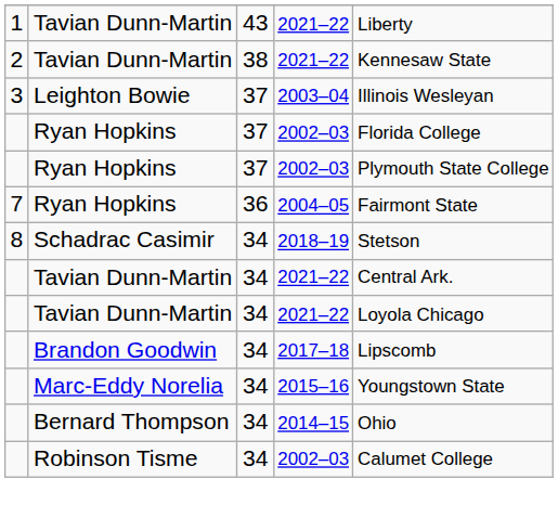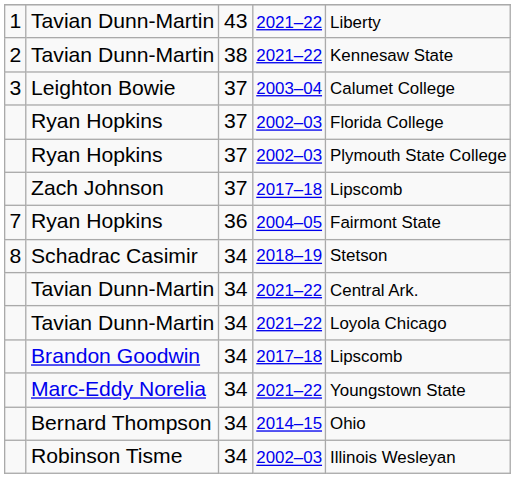 <table class="wikitable">
 <tr>
 </tr>
 <tr>
 <td>1</td>
 <td>Tavian Dunn-Martin</td>
 <td>43</td>
 <td style="font-size:80%;"><a href='#'>2021–22</a></td>
 <td style="font-size:80%;">Liberty</td>
 </tr>
 <tr>
 <td>2</td>
 <td>Tavian Dunn-Martin</td>
 <td>38</td>
 <td style="font-size:80%;"><a href='#'>2021–22</a></td>
 <td style="font-size:80%;">Kennesaw State</td>
 </tr>
 <tr>
 <td>3</td>
 <td>Leighton Bowie</td>
 <td>37</td>
 <td style="font-size:80%;"><a href='#'>2003–04</a></td>
-<td style="font-size:80%;">Illinois Wesleyan</td>
+<td style="font-size:80%;">Calumet College</td>
 </tr>
 <tr>
 <td></td>
 <td>Ryan Hopkins</td>
 <td>37</td>
 <td style="font-size:80%;"><a href='#'>2002–03</a></td>
 <td style="font-size:80%;">Florida College</td>
 </tr>
 <tr>
 <td></td>
 <td>Ryan Hopkins</td>
 <td>37</td>
 <td style="font-size:80%;"><a href='#'>2002–03</a></td>
 <td style="font-size:80%;">Plymouth State College</td>
+</tr>
+<tr>
+<td></td>
+<td>Zach Johnson</td>
+<td>37</td>
+<td style="font-size:80%;"><a href='#'>2017–18</a></td>
+<td style="font-size:80%;">Lipscomb</td>
 </tr>
 <tr>
 <td>7</td>
 <td>Ryan Hopkins</td>
 <td>36</td>
 <td style="font-size:80%;"><a href='#'>2004–05</a></td>
 <td style="font-size:80%;">Fairmont State</td>
 </tr>
 <tr>
 <td>8</td>
 <td>Schadrac Casimir</td>
 <td>34</td>
 <td style="font-size:80%;"><a href='#'>2018–19</a></td>
 <td style="font-size:80%;">Stetson</td>
 </tr>
 <tr>
 <td></td>
 <td>Tavian Dunn-Martin</td>
 <td>34</td>
 <td style="font-size:80%;"><a href='#'>2021–22</a></td>
 <td style="font-size:80%;">Central Ark.</td>
 </tr>
 <tr>
 <td></td>
 <td>Tavian Dunn-Martin</td>
 <td>34</td>
 <td style="font-size:80%;"><a href='#'>2021–22</a></td>
 <td style="font-size:80%;">Loyola Chicago</td>
 </tr>
 <tr>
 <td></td>
 <td><a href='#'>Brandon Goodwin</a></td>
 <td>34</td>
 <td style="font-size:80%;"><a href='#'>2017–18</a></td>
 <td style="font-size:80%;">Lipscomb</td>
 </tr>
 <tr>
 <td></td>
 <td><a href='#'>Marc-Eddy Norelia</a></td>
 <td>34</td>
-<td style="font-size:80%;"><a href='#'>2015–16</a></td>
+<td style="font-size:80%;"><a href='#'>2021–22</a></td>
 <td style="font-size:80%;">Youngstown State</td>
 </tr>
 <tr>
 <td></td>
 <td>Bernard Thompson</td>
 <td>34</td>
 <td style="font-size:80%;"><a href='#'>2014–15</a></td>
 <td style="font-size:80%;">Ohio</td>
 </tr>
 <tr>
 <td></td>
 <td>Robinson Tisme</td>
 <td>34</td>
 <td style="font-size:80%;"><a href='#'>2002–03</a></td>
-<td style="font-size:80%;">Calumet College</td>
+<td style="font-size:80%;">Illinois Wesleyan</td>
 </tr>
 </table>
